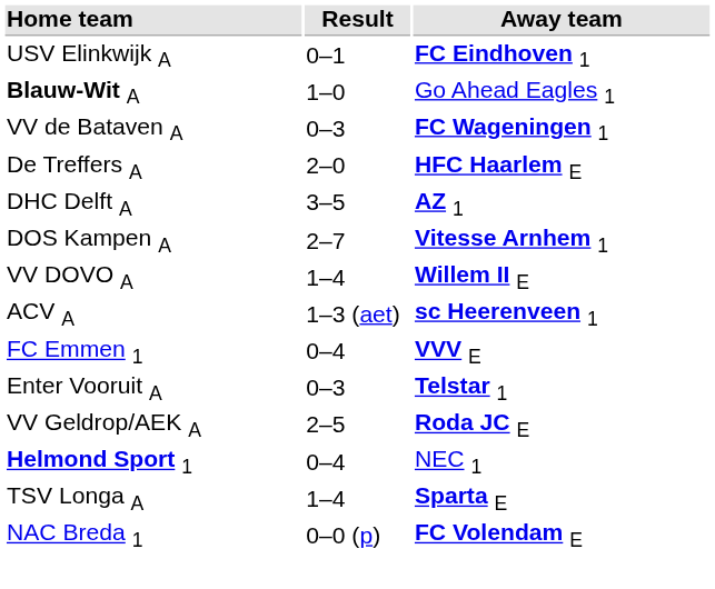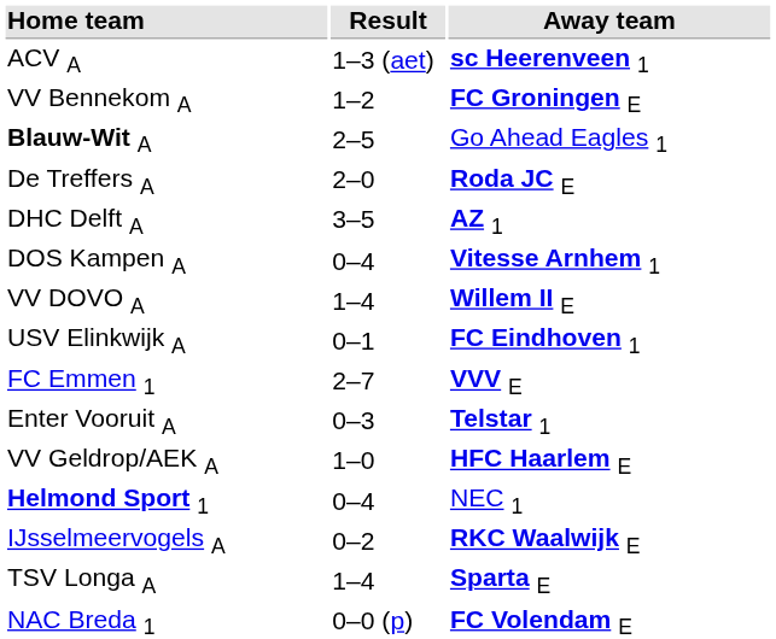 <table>
 <tr bgcolor="#E4E4E4">
 <th style="border-bottom:1px solid #AAAAAA" width="200" align="left">Home team</th>
 <th style="border-bottom:1px solid #AAAAAA" width="70" align="center">Result</th>
 <th style="border-bottom:1px solid #AAAAAA" width="200">Away team</th>
 </tr>
 <tr>
-<td>USV Elinkwijk <sub>A</sub></td>
-<td>0–1</td>
-<td><strong><a href='#'>FC Eindhoven</a></strong> <sub>1</sub></td>
+<td>ACV <sub>A</sub></td>
+<td>1–3 (<a href='#'>aet</a>)</td>
+<td><strong><a href='#'>sc Heerenveen</a></strong> <sub>1</sub></td>
+</tr>
+<tr>
+<td>VV Bennekom <sub>A</sub></td>
+<td>1–2</td>
+<td><strong><a href='#'>FC Groningen</a></strong> <sub>E</sub></td>
 </tr>
 <tr>
 <td><strong>Blauw-Wit</strong> <sub>A</sub></td>
-<td>1–0</td>
+<td>2–5</td>
 <td><a href='#'>Go Ahead Eagles</a> <sub>1</sub></td>
-</tr>
-<tr>
-<td>VV de Bataven <sub>A</sub></td>
-<td>0–3</td>
-<td><strong><a href='#'>FC Wageningen</a></strong> <sub>1</sub></td>
 </tr>
 <tr>
 <td>De Treffers <sub>A</sub></td>
 <td>2–0</td>
-<td><strong><a href='#'>HFC Haarlem</a></strong> <sub>E</sub></td>
+<td><strong><a href='#'>Roda JC</a></strong> <sub>E</sub></td>
 </tr>
 <tr>
 <td>DHC Delft <sub>A</sub></td>
 <td>3–5</td>
 <td><strong><a href='#'>AZ</a></strong> <sub>1</sub></td>
 </tr>
 <tr>
 <td>DOS Kampen <sub>A</sub></td>
-<td>2–7</td>
+<td>0–4</td>
 <td><strong><a href='#'>Vitesse Arnhem</a></strong> <sub>1</sub></td>
 </tr>
 <tr>
 <td>VV DOVO <sub>A</sub></td>
 <td>1–4</td>
 <td><strong><a href='#'>Willem II</a></strong> <sub>E</sub></td>
 </tr>
 <tr>
-<td>ACV <sub>A</sub></td>
-<td>1–3 (<a href='#'>aet</a>)</td>
-<td><strong><a href='#'>sc Heerenveen</a></strong> <sub>1</sub></td>
+<td>USV Elinkwijk <sub>A</sub></td>
+<td>0–1</td>
+<td><strong><a href='#'>FC Eindhoven</a></strong> <sub>1</sub></td>
 </tr>
 <tr>
 <td><a href='#'>FC Emmen</a> <sub>1</sub></td>
-<td>0–4</td>
+<td>2–7</td>
 <td><strong><a href='#'>VVV</a></strong> <sub>E</sub></td>
 </tr>
 <tr>
 <td>Enter Vooruit <sub>A</sub></td>
 <td>0–3</td>
 <td><strong><a href='#'>Telstar</a></strong> <sub>1</sub></td>
 </tr>
 <tr>
 <td>VV Geldrop/AEK <sub>A</sub></td>
-<td>2–5</td>
-<td><strong><a href='#'>Roda JC</a></strong> <sub>E</sub></td>
+<td>1–0</td>
+<td><strong><a href='#'>HFC Haarlem</a></strong> <sub>E</sub></td>
 </tr>
 <tr>
 <td><strong><a href='#'>Helmond Sport</a></strong> <sub>1</sub></td>
 <td>0–4</td>
 <td><a href='#'>NEC</a> <sub>1</sub></td>
+</tr>
+<tr>
+<td><a href='#'>IJsselmeervogels</a> <sub>A</sub></td>
+<td>0–2</td>
+<td><strong><a href='#'>RKC Waalwijk</a></strong> <sub>E</sub></td>
 </tr>
 <tr>
 <td>TSV Longa <sub>A</sub></td>
 <td>1–4</td>
 <td><strong><a href='#'>Sparta</a></strong> <sub>E</sub></td>
 </tr>
 <tr>
 <td><a href='#'>NAC Breda</a> <sub>1</sub></td>
 <td>0–0 (<a href='#'>p</a>)</td>
 <td><strong><a href='#'>FC Volendam</a></strong> <sub>E</sub></td>
 </tr>
 </table>
